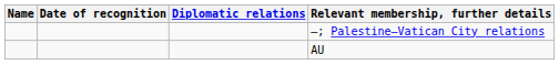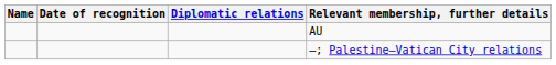 <table class="wikitable sortable static-row-numbers col1left">
 <tr>
 <th>Name</th>
 <th>Date of recognition</th>
 <th><a href='#'>Diplomatic relations</a><br></th>
 <th>Relevant membership, further details</th>
 </tr>
 <tr>
 <td></td>
 <td></td>
 <td></td>
-<td>—; <a href='#'>Palestine–Vatican City relations</a></td>
+<td>AU</td>
 </tr>
 <tr>
 <td></td>
 <td></td>
 <td></td>
-<td>AU</td>
+<td>—; <a href='#'>Palestine–Vatican City relations</a></td>
 </tr>
 </table>
